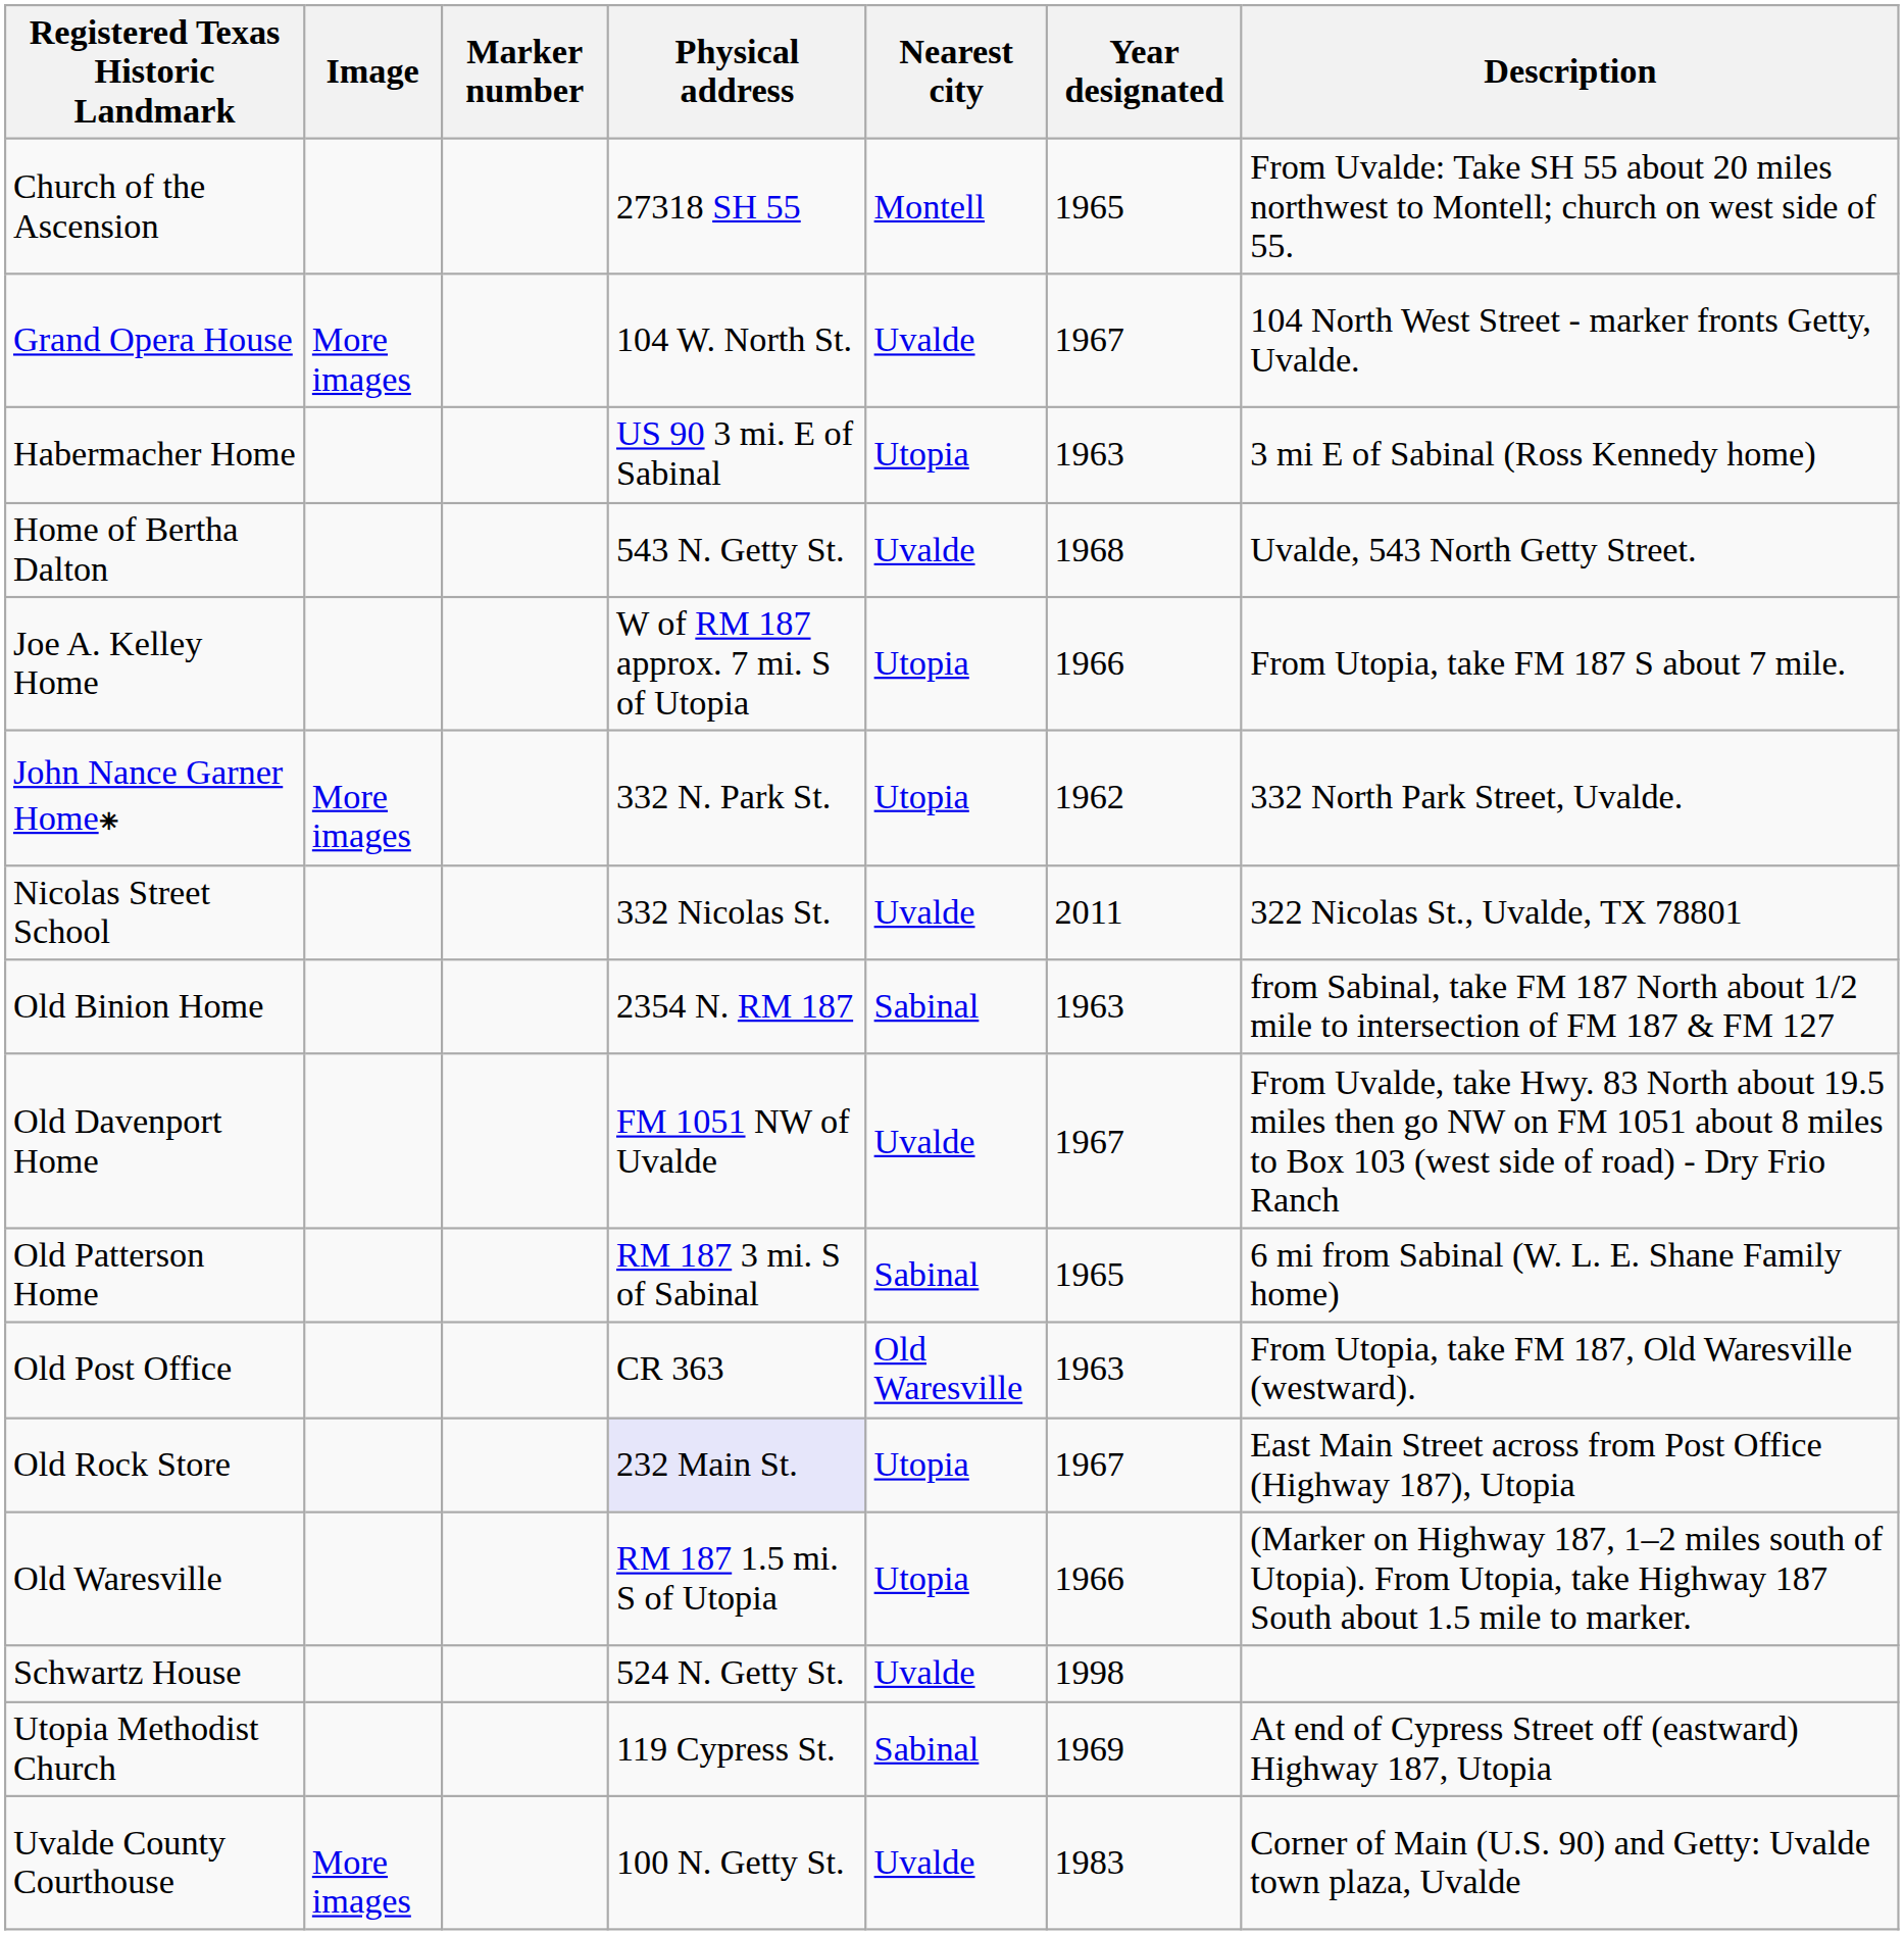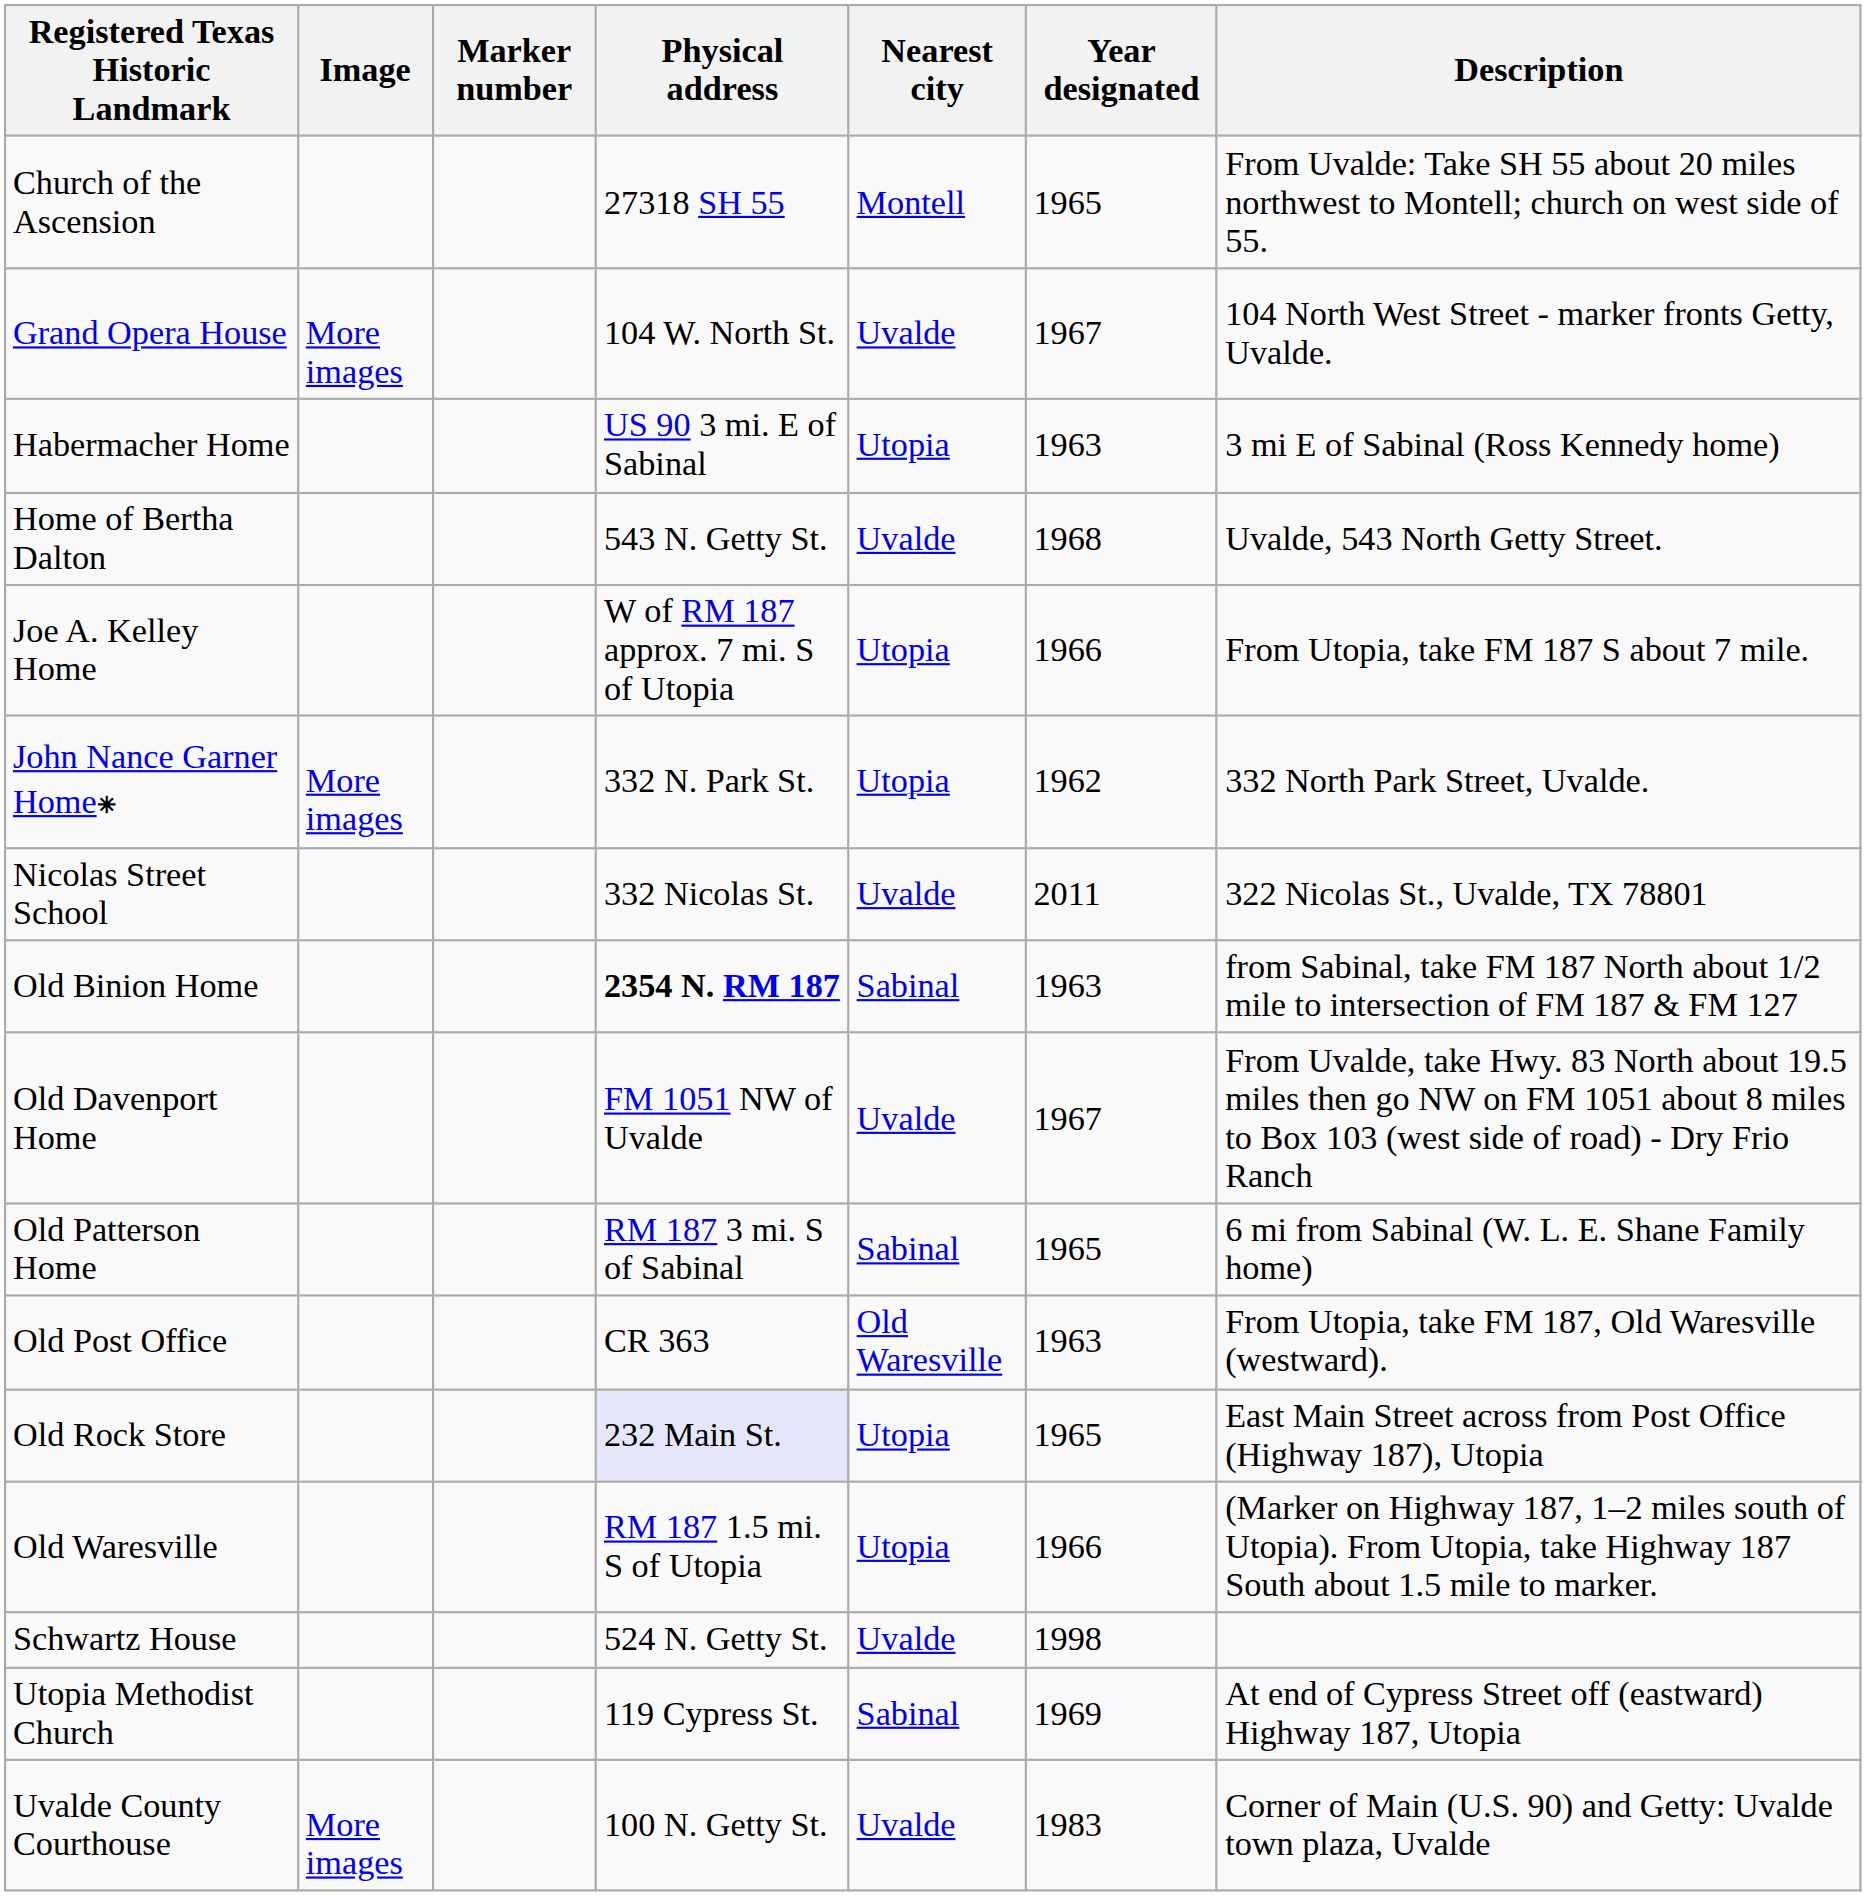 <table class="wikitable sortable">
 <tr>
 <th>Registered Texas Historic Landmark</th>
 <th>Image</th>
 <th>Marker number</th>
 <th>Physical address</th>
 <th>Nearest city</th>
 <th>Year designated</th>
 <th>Description</th>
 </tr>
 <tr>
 <td>Church of the Ascension</td>
 <td></td>
 <td></td>
 <td>27318 <a href='#'>SH 55</a><br></td>
 <td><a href='#'>Montell</a></td>
 <td>1965</td>
 <td>From Uvalde: Take SH 55 about 20 miles northwest to Montell; church on west side of 55.</td>
 </tr>
 <tr>
 <td><a href='#'>Grand Opera House</a></td>
 <td><br> <a href='#'>More images</a></td>
 <td></td>
 <td>104 W. North St.<br></td>
 <td><a href='#'>Uvalde</a></td>
 <td>1967</td>
 <td>104 North West Street - marker fronts Getty, Uvalde.</td>
 </tr>
 <tr>
 <td>Habermacher Home</td>
 <td></td>
 <td></td>
 <td><a href='#'>US 90</a> 3 mi. E of Sabinal<br></td>
 <td><a href='#'>Utopia</a></td>
 <td>1963</td>
 <td>3 mi E of Sabinal (Ross Kennedy home)</td>
 </tr>
 <tr>
 <td>Home of Bertha Dalton</td>
 <td></td>
 <td></td>
 <td>543 N. Getty St.<br></td>
 <td><a href='#'>Uvalde</a></td>
 <td>1968</td>
 <td>Uvalde, 543 North Getty Street.</td>
 </tr>
 <tr>
 <td>Joe A. Kelley Home</td>
 <td></td>
 <td></td>
 <td>W of <a href='#'>RM 187</a> approx. 7 mi. S of Utopia<br></td>
 <td><a href='#'>Utopia</a></td>
 <td>1966</td>
 <td>From Utopia, take FM 187 S about 7 mile.</td>
 </tr>
 <tr>
 <td><a href='#'>John Nance Garner Home</a>⁕</td>
 <td><br> <a href='#'>More images</a></td>
 <td></td>
 <td>332 N. Park St.<br></td>
 <td><a href='#'>Utopia</a></td>
 <td>1962</td>
 <td>332 North Park Street, Uvalde.</td>
 </tr>
 <tr>
 <td>Nicolas Street School</td>
 <td></td>
 <td></td>
 <td>332 Nicolas St.<br></td>
 <td><a href='#'>Uvalde</a></td>
 <td>2011</td>
 <td>322 Nicolas St., Uvalde, TX 78801</td>
 </tr>
 <tr>
 <td>Old Binion Home</td>
 <td></td>
 <td></td>
-<td>2354 N. <a href='#'>RM 187</a><br></td>
+<td><strong>2354 N. <a href='#'>RM 187</a><br></strong></td>
 <td><a href='#'>Sabinal</a></td>
 <td>1963</td>
 <td>from Sabinal, take FM 187 North about 1/2 mile to intersection of FM 187 & FM 127</td>
 </tr>
 <tr>
 <td>Old Davenport Home</td>
 <td></td>
 <td></td>
 <td><a href='#'>FM 1051</a> NW of Uvalde<br></td>
 <td><a href='#'>Uvalde</a></td>
 <td>1967</td>
 <td>From Uvalde, take Hwy. 83 North about 19.5 miles then go NW on FM 1051 about 8 miles to Box 103 (west side of road) - Dry Frio Ranch</td>
 </tr>
 <tr>
 <td>Old Patterson Home</td>
 <td></td>
 <td></td>
 <td><a href='#'>RM 187</a> 3 mi. S of Sabinal<br></td>
 <td><a href='#'>Sabinal</a></td>
 <td>1965</td>
 <td>6 mi from Sabinal (W. L. E. Shane Family home)</td>
 </tr>
 <tr>
 <td>Old Post Office</td>
 <td></td>
 <td></td>
 <td>CR 363<br></td>
 <td><a href='#'>Old Waresville</a></td>
 <td>1963</td>
 <td>From Utopia, take FM 187, Old Waresville (westward).</td>
 </tr>
 <tr>
 <td>Old Rock Store</td>
 <td></td>
 <td></td>
 <td style="background: lavender;">232 Main St.<br></td>
 <td><a href='#'>Utopia</a></td>
-<td>1967</td>
+<td>1965</td>
 <td>East Main Street across from Post Office (Highway 187), Utopia</td>
 </tr>
 <tr>
 <td>Old Waresville</td>
 <td></td>
 <td></td>
 <td><a href='#'>RM 187</a> 1.5 mi. S of Utopia<br></td>
 <td><a href='#'>Utopia</a></td>
 <td>1966</td>
 <td>(Marker on Highway 187, 1–2 miles south of Utopia). From Utopia, take Highway 187 South about 1.5 mile to marker.</td>
 </tr>
 <tr>
 <td>Schwartz House</td>
 <td></td>
 <td></td>
 <td>524 N. Getty St.<br></td>
 <td><a href='#'>Uvalde</a></td>
 <td>1998</td>
 <td></td>
 </tr>
 <tr>
 <td>Utopia Methodist Church</td>
 <td></td>
 <td></td>
 <td>119 Cypress St.<br></td>
 <td><a href='#'>Sabinal</a></td>
 <td>1969</td>
 <td>At end of Cypress Street off (eastward) Highway 187, Utopia</td>
 </tr>
 <tr>
 <td>Uvalde County Courthouse</td>
 <td><br> <a href='#'>More images</a></td>
 <td></td>
 <td>100 N. Getty St.<br></td>
 <td><a href='#'>Uvalde</a></td>
 <td>1983</td>
 <td>Corner of Main (U.S. 90) and Getty: Uvalde town plaza, Uvalde</td>
 </tr>
 </table>
